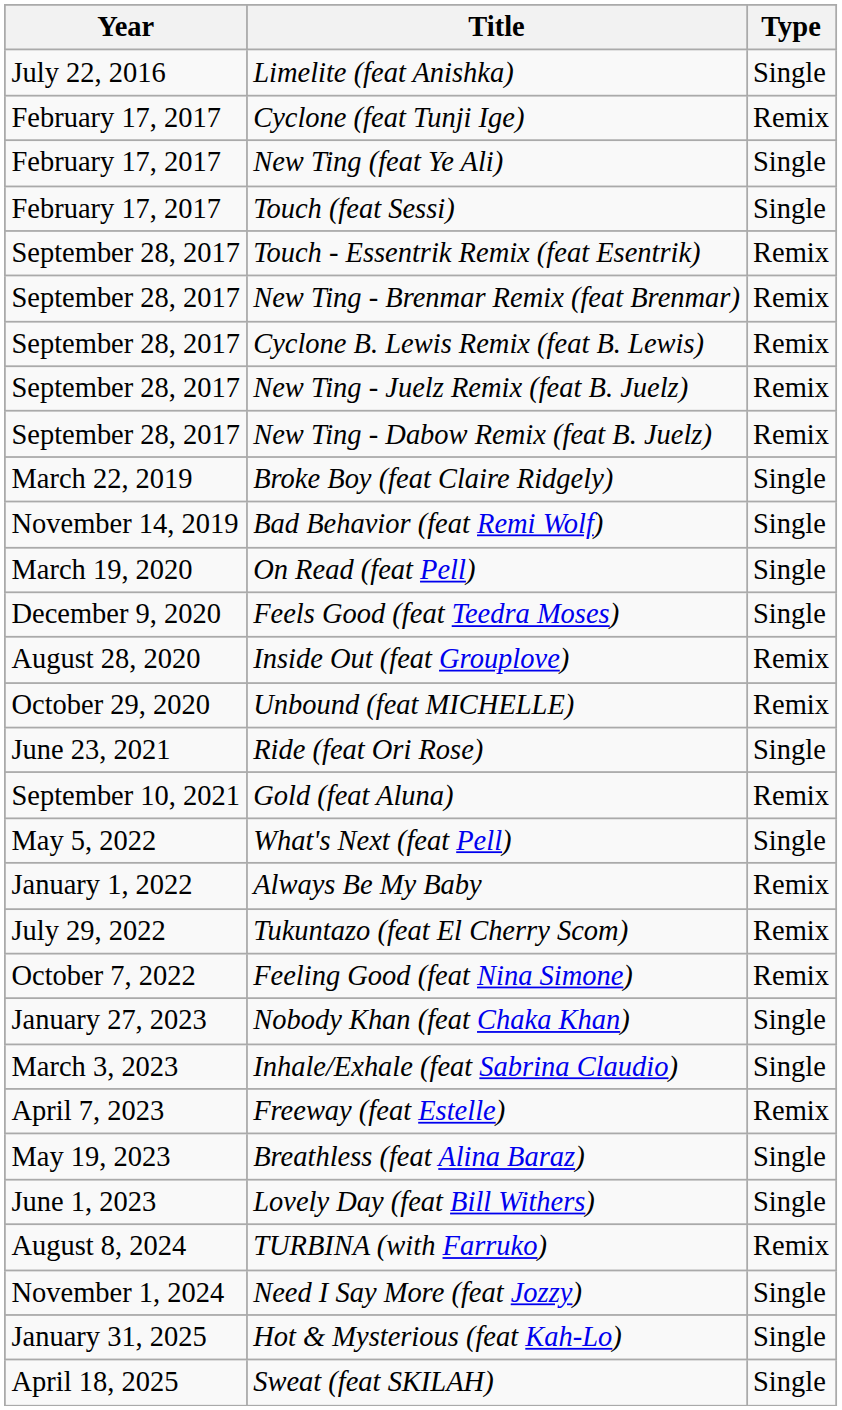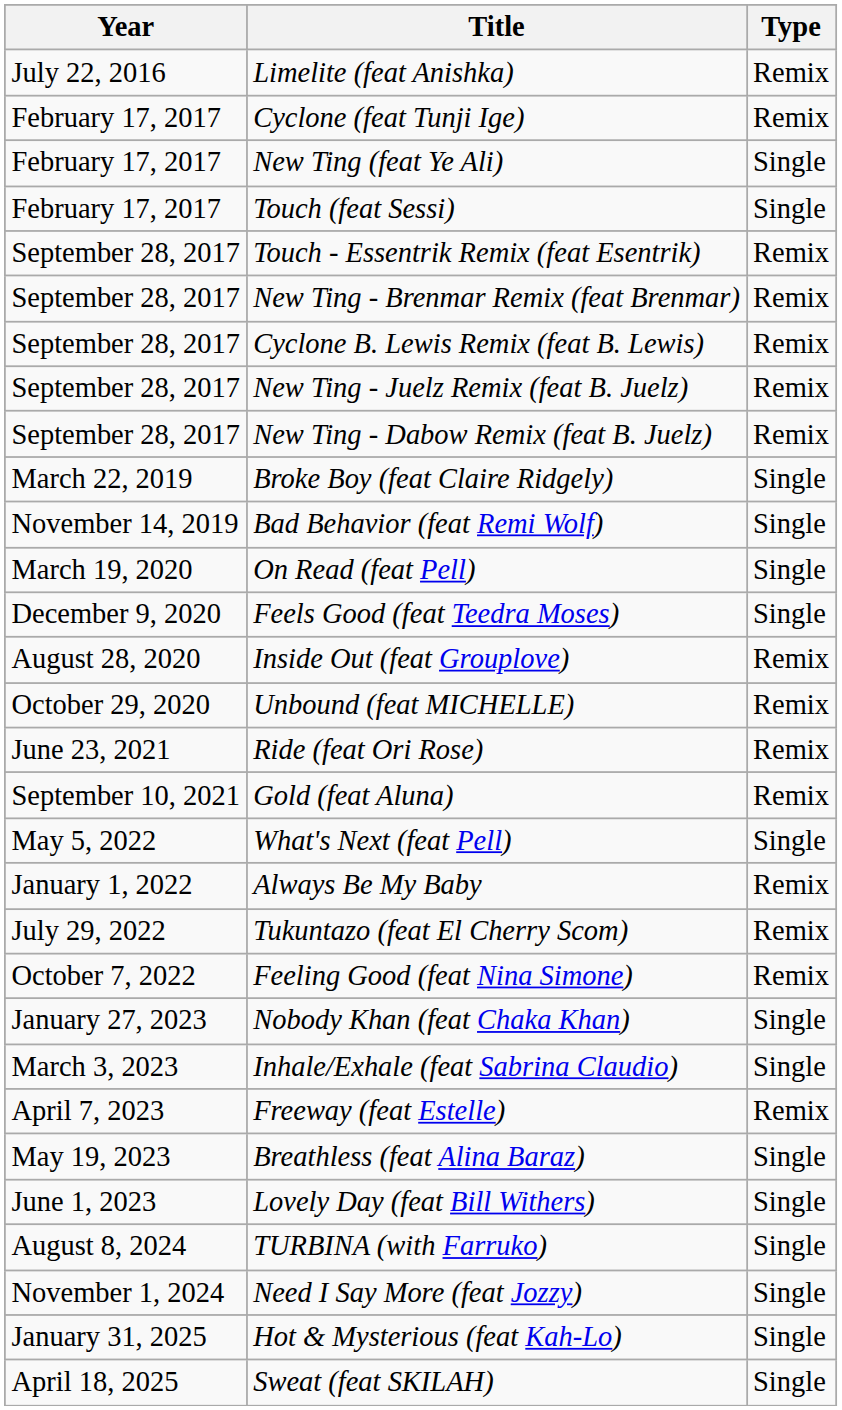 <table class="wikitable">
 <tr>
 <th>Year</th>
 <th>Title</th>
 <th>Type</th>
 </tr>
 <tr>
 <td>July 22, 2016</td>
 <td><em>Limelite (feat Anishka)</em></td>
-<td>Single</td>
+<td>Remix</td>
 </tr>
 <tr>
 <td>February 17, 2017</td>
 <td><em>Cyclone (feat Tunji Ige)</em></td>
 <td>Remix</td>
 </tr>
 <tr>
 <td>February 17, 2017</td>
 <td><em>New Ting (feat Ye Ali)</em></td>
 <td>Single</td>
 </tr>
 <tr>
 <td>February 17, 2017</td>
 <td><em>Touch (feat Sessi)</em></td>
 <td>Single</td>
 </tr>
 <tr>
 <td>September 28, 2017</td>
 <td><em>Touch - Essentrik Remix (feat Esentrik)</em></td>
 <td>Remix</td>
 </tr>
 <tr>
 <td>September 28, 2017</td>
 <td><em>New Ting - Brenmar Remix (feat Brenmar)</em></td>
 <td>Remix</td>
 </tr>
 <tr>
 <td>September 28, 2017</td>
 <td><em>Cyclone B. Lewis Remix (feat B. Lewis)</em></td>
 <td>Remix</td>
 </tr>
 <tr>
 <td>September 28, 2017</td>
 <td><em>New Ting - Juelz Remix (feat B. Juelz)</em></td>
 <td>Remix</td>
 </tr>
 <tr>
 <td>September 28, 2017</td>
 <td><em>New Ting - Dabow Remix (feat B. Juelz)</em></td>
 <td>Remix</td>
 </tr>
 <tr>
 <td>March 22, 2019</td>
 <td><em>Broke Boy (feat Claire Ridgely)</em></td>
 <td>Single</td>
 </tr>
 <tr>
 <td>November 14, 2019</td>
 <td><em>Bad Behavior (feat <a href='#'>Remi Wolf</a>)</em></td>
 <td>Single</td>
 </tr>
 <tr>
 <td>March 19, 2020</td>
 <td><em>On Read (feat <a href='#'>Pell</a>)</em></td>
 <td>Single</td>
 </tr>
 <tr>
 <td>December 9, 2020</td>
 <td><em>Feels Good (feat <a href='#'>Teedra Moses</a>)</em></td>
 <td>Single</td>
 </tr>
 <tr>
 <td>August 28, 2020</td>
 <td><em>Inside Out (feat <a href='#'>Grouplove</a>)</em></td>
 <td>Remix</td>
 </tr>
 <tr>
 <td>October 29, 2020</td>
 <td><em>Unbound (feat MICHELLE)</em></td>
 <td>Remix</td>
 </tr>
 <tr>
 <td>June 23, 2021</td>
 <td><em>Ride (feat Ori Rose)</em></td>
-<td>Single</td>
+<td>Remix</td>
 </tr>
 <tr>
 <td>September 10, 2021</td>
 <td><em>Gold (feat Aluna)</em></td>
 <td>Remix</td>
 </tr>
 <tr>
 <td>May 5, 2022</td>
 <td><em>What's Next (feat <a href='#'>Pell</a>)</em></td>
 <td>Single</td>
 </tr>
 <tr>
 <td>January 1, 2022</td>
 <td><em>Always Be My Baby </em></td>
 <td>Remix</td>
 </tr>
 <tr>
 <td>July 29, 2022</td>
 <td><em>Tukuntazo (feat El Cherry Scom) </em></td>
 <td>Remix</td>
 </tr>
 <tr>
 <td>October 7, 2022</td>
 <td><em>Feeling Good (feat <a href='#'>Nina Simone</a>) </em></td>
 <td>Remix</td>
 </tr>
 <tr>
 <td>January 27, 2023</td>
 <td><em>Nobody Khan (feat <a href='#'>Chaka Khan</a>) </em></td>
 <td>Single</td>
 </tr>
 <tr>
 <td>March 3, 2023</td>
 <td><em>Inhale/Exhale (feat <a href='#'>Sabrina Claudio</a>) </em></td>
 <td>Single</td>
 </tr>
 <tr>
 <td>April 7, 2023</td>
 <td><em>Freeway (feat <a href='#'>Estelle</a>) </em></td>
 <td>Remix</td>
 </tr>
 <tr>
 <td>May 19, 2023</td>
 <td><em>Breathless (feat <a href='#'>Alina Baraz</a>) </em></td>
 <td>Single</td>
 </tr>
 <tr>
 <td>June 1, 2023</td>
 <td><em>Lovely Day (feat <a href='#'>Bill Withers</a>) </em></td>
 <td>Single</td>
 </tr>
 <tr>
 <td>August 8, 2024</td>
 <td><em>TURBINA (with <a href='#'>Farruko</a>)</em></td>
-<td>Remix</td>
+<td>Single</td>
 </tr>
 <tr>
 <td>November 1, 2024</td>
 <td><em>Need I Say More (feat <a href='#'>Jozzy</a>)</em></td>
 <td>Single</td>
 </tr>
 <tr>
 <td>January 31, 2025</td>
 <td><em>Hot & Mysterious (feat <a href='#'>Kah-Lo</a>)</em></td>
 <td>Single</td>
 </tr>
 <tr>
 <td>April 18, 2025</td>
 <td><em>Sweat (feat SKILAH)</em></td>
 <td>Single</td>
 </tr>
 </table>
